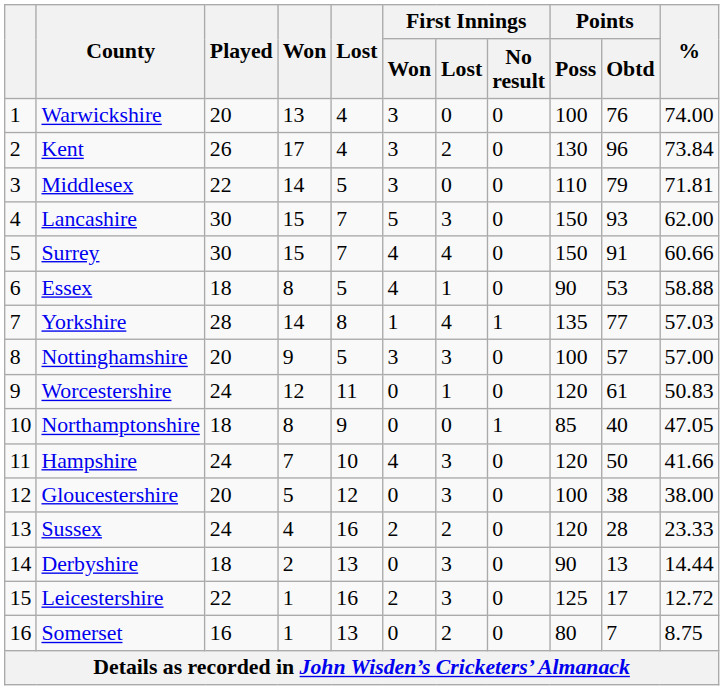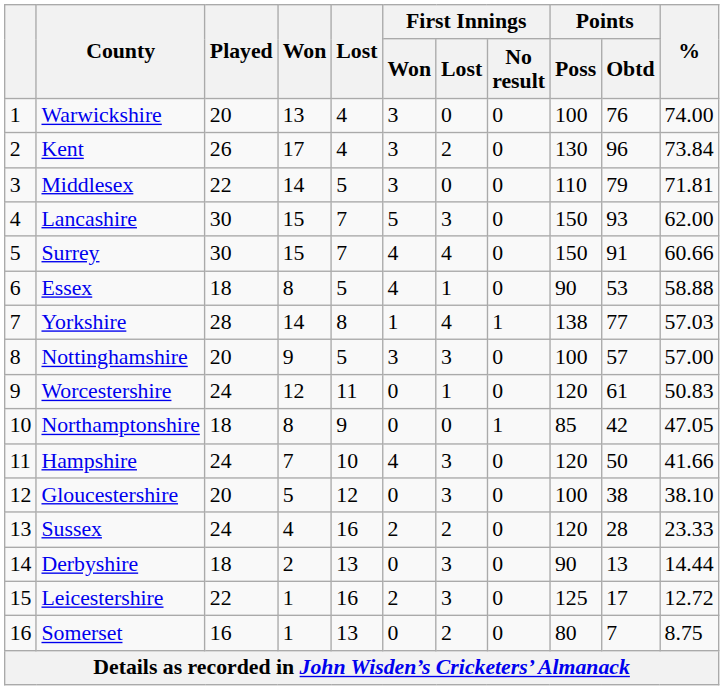 <table class="wikitable sortable">
 <tr>
 <th rowspan="2"></th>
 <th rowspan="2">County</th>
 <th rowspan="2">Played</th>
 <th rowspan="2">Won</th>
 <th rowspan="2">Lost</th>
 <th colspan="3">First Innings</th>
 <th colspan="2">Points</th>
 <th rowspan="2">%</th>
 </tr>
 <tr>
 <th>Won</th>
 <th>Lost</th>
 <th>No<br>result</th>
 <th>Poss</th>
 <th>Obtd</th>
 </tr>
 <tr>
 <td>1</td>
 <td><a href='#'>Warwickshire</a></td>
 <td>20</td>
 <td>13</td>
 <td>4</td>
 <td>3</td>
 <td>0</td>
 <td>0</td>
 <td>100</td>
 <td>76</td>
 <td>74.00</td>
 </tr>
 <tr>
 <td>2</td>
 <td><a href='#'>Kent</a></td>
 <td>26</td>
 <td>17</td>
 <td>4</td>
 <td>3</td>
 <td>2</td>
 <td>0</td>
 <td>130</td>
 <td>96</td>
 <td>73.84</td>
 </tr>
 <tr>
 <td>3</td>
 <td><a href='#'>Middlesex</a></td>
 <td>22</td>
 <td>14</td>
 <td>5</td>
 <td>3</td>
 <td>0</td>
 <td>0</td>
 <td>110</td>
 <td>79</td>
 <td>71.81</td>
 </tr>
 <tr>
 <td>4</td>
 <td><a href='#'>Lancashire</a></td>
 <td>30</td>
 <td>15</td>
 <td>7</td>
 <td>5</td>
 <td>3</td>
 <td>0</td>
 <td>150</td>
 <td>93</td>
 <td>62.00</td>
 </tr>
 <tr>
 <td>5</td>
 <td><a href='#'>Surrey</a></td>
 <td>30</td>
 <td>15</td>
 <td>7</td>
 <td>4</td>
 <td>4</td>
 <td>0</td>
 <td>150</td>
 <td>91</td>
 <td>60.66</td>
 </tr>
 <tr>
 <td>6</td>
 <td><a href='#'>Essex</a></td>
 <td>18</td>
 <td>8</td>
 <td>5</td>
 <td>4</td>
 <td>1</td>
 <td>0</td>
 <td>90</td>
 <td>53</td>
 <td>58.88</td>
 </tr>
 <tr>
 <td>7</td>
 <td><a href='#'>Yorkshire</a></td>
 <td>28</td>
 <td>14</td>
 <td>8</td>
 <td>1</td>
 <td>4</td>
 <td>1</td>
-<td>135</td>
+<td>138</td>
 <td>77</td>
 <td>57.03</td>
 </tr>
 <tr>
 <td>8</td>
 <td><a href='#'>Nottinghamshire</a></td>
 <td>20</td>
 <td>9</td>
 <td>5</td>
 <td>3</td>
 <td>3</td>
 <td>0</td>
 <td>100</td>
 <td>57</td>
 <td>57.00</td>
 </tr>
 <tr>
 <td>9</td>
 <td><a href='#'>Worcestershire</a></td>
 <td>24</td>
 <td>12</td>
 <td>11</td>
 <td>0</td>
 <td>1</td>
 <td>0</td>
 <td>120</td>
 <td>61</td>
 <td>50.83</td>
 </tr>
 <tr>
 <td>10</td>
 <td><a href='#'>Northamptonshire</a></td>
 <td>18</td>
 <td>8</td>
 <td>9</td>
 <td>0</td>
 <td>0</td>
 <td>1</td>
 <td>85</td>
-<td>40</td>
+<td>42</td>
 <td>47.05</td>
 </tr>
 <tr>
 <td>11</td>
 <td><a href='#'>Hampshire</a></td>
 <td>24</td>
 <td>7</td>
 <td>10</td>
 <td>4</td>
 <td>3</td>
 <td>0</td>
 <td>120</td>
 <td>50</td>
 <td>41.66</td>
 </tr>
 <tr>
 <td>12</td>
 <td><a href='#'>Gloucestershire</a></td>
 <td>20</td>
 <td>5</td>
 <td>12</td>
 <td>0</td>
 <td>3</td>
 <td>0</td>
 <td>100</td>
 <td>38</td>
-<td>38.00</td>
+<td>38.10</td>
 </tr>
 <tr>
 <td>13</td>
 <td><a href='#'>Sussex</a></td>
 <td>24</td>
 <td>4</td>
 <td>16</td>
 <td>2</td>
 <td>2</td>
 <td>0</td>
 <td>120</td>
 <td>28</td>
 <td>23.33</td>
 </tr>
 <tr>
 <td>14</td>
 <td><a href='#'>Derbyshire</a></td>
 <td>18</td>
 <td>2</td>
 <td>13</td>
 <td>0</td>
 <td>3</td>
 <td>0</td>
 <td>90</td>
 <td>13</td>
 <td>14.44</td>
 </tr>
 <tr>
 <td>15</td>
 <td><a href='#'>Leicestershire</a></td>
 <td>22</td>
 <td>1</td>
 <td>16</td>
 <td>2</td>
 <td>3</td>
 <td>0</td>
 <td>125</td>
 <td>17</td>
 <td>12.72</td>
 </tr>
 <tr>
 <td>16</td>
 <td><a href='#'>Somerset</a></td>
 <td>16</td>
 <td>1</td>
 <td>13</td>
 <td>0</td>
 <td>2</td>
 <td>0</td>
 <td>80</td>
 <td>7</td>
 <td>8.75</td>
 </tr>
 <tr>
 <th colspan="11">Details as recorded in <em><a href='#'>John Wisden’s Cricketers’ Almanack</a></em></th>
 </tr>
 </table>
